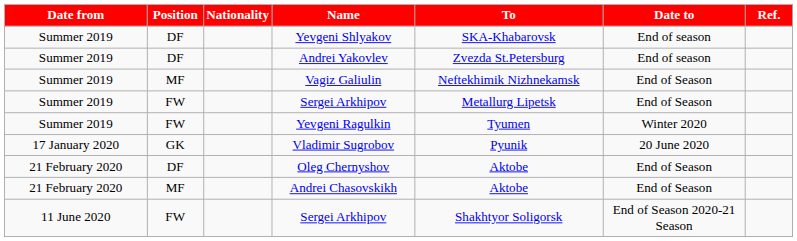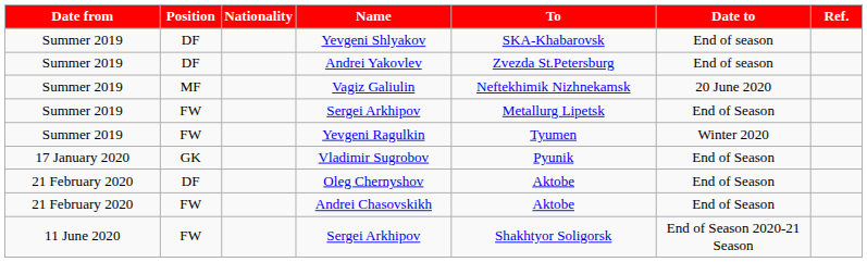 <table class="wikitable" style="text-align:center; font-size:90%; ">
 <tr>
 <th style="background:#FF0000; color:white; width:150px;">Date from</th>
 <th style="background:#FF0000; color:white; width:55px;">Position</th>
 <th style="background:#FF0000; color:white; width:55px;">Nationality</th>
 <th style="background:#FF0000; color:white; width:150px;">Name</th>
 <th style="background:#FF0000; color:white; width:200px;">To</th>
 <th style="background:#FF0000; color:white; width:150px;">Date to</th>
 <th style="background:#FF0000; color:white; width:45px;">Ref.</th>
 </tr>
 <tr>
 <td>Summer 2019</td>
 <td>DF</td>
 <td></td>
 <td><a href='#'>Yevgeni Shlyakov</a></td>
 <td><a href='#'>SKA-Khabarovsk</a></td>
 <td>End of season</td>
 <td></td>
 </tr>
 <tr>
 <td>Summer 2019</td>
 <td>DF</td>
 <td></td>
 <td><a href='#'>Andrei Yakovlev</a></td>
 <td><a href='#'>Zvezda St.Petersburg</a></td>
 <td>End of season</td>
 <td></td>
 </tr>
 <tr>
 <td>Summer 2019</td>
 <td>MF</td>
 <td></td>
 <td><a href='#'>Vagiz Galiulin</a></td>
 <td><a href='#'>Neftekhimik Nizhnekamsk</a></td>
-<td>End of Season</td>
+<td>20 June 2020</td>
 <td></td>
 </tr>
 <tr>
 <td>Summer 2019</td>
 <td>FW</td>
 <td></td>
 <td><a href='#'>Sergei Arkhipov</a></td>
 <td><a href='#'>Metallurg Lipetsk</a></td>
 <td>End of Season</td>
 <td></td>
 </tr>
 <tr>
 <td>Summer 2019</td>
 <td>FW</td>
 <td></td>
 <td><a href='#'>Yevgeni Ragulkin</a></td>
 <td><a href='#'>Tyumen</a></td>
 <td>Winter 2020</td>
 <td></td>
 </tr>
 <tr>
 <td>17 January 2020</td>
 <td>GK</td>
 <td></td>
 <td><a href='#'>Vladimir Sugrobov</a></td>
 <td><a href='#'>Pyunik</a></td>
-<td>20 June 2020</td>
+<td>End of Season</td>
 <td></td>
 </tr>
 <tr>
 <td>21 February 2020</td>
 <td>DF</td>
 <td></td>
 <td><a href='#'>Oleg Chernyshov</a></td>
 <td><a href='#'>Aktobe</a></td>
 <td>End of Season</td>
 <td></td>
 </tr>
 <tr>
 <td>21 February 2020</td>
-<td>MF</td>
+<td>FW</td>
 <td></td>
 <td><a href='#'>Andrei Chasovskikh</a></td>
 <td><a href='#'>Aktobe</a></td>
 <td>End of Season</td>
 <td></td>
 </tr>
 <tr>
 <td>11 June 2020</td>
 <td>FW</td>
 <td></td>
 <td><a href='#'>Sergei Arkhipov</a></td>
 <td><a href='#'>Shakhtyor Soligorsk</a></td>
 <td>End of Season 2020-21 Season</td>
 <td></td>
 </tr>
 </table>
